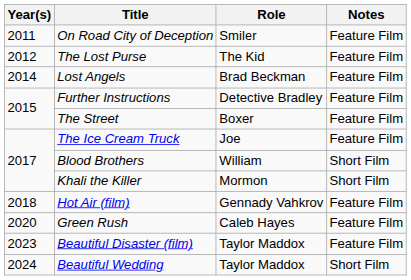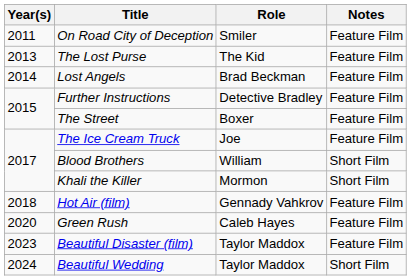 <table class="wikitable sortable">
 <tr>
 <th>Year(s)</th>
 <th>Title</th>
 <th>Role</th>
 <th class="unsortable">Notes</th>
 </tr>
 <tr>
 <td>2011</td>
 <td><em>On Road City of Deception</em></td>
 <td>Smiler</td>
 <td>Feature Film</td>
 </tr>
 <tr>
-<td>2012</td>
+<td>2013</td>
 <td><em>The Lost Purse</em></td>
 <td>The Kid</td>
 <td>Feature Film</td>
 </tr>
 <tr>
 <td>2014</td>
 <td><em>Lost Angels</em></td>
 <td>Brad Beckman</td>
 <td>Feature Film</td>
 </tr>
 <tr>
 <td rowspan="2">2015</td>
 <td><em>Further Instructions</em></td>
 <td>Detective Bradley</td>
 <td>Feature Film</td>
 </tr>
 <tr>
 <td><em>The Street</em></td>
 <td>Boxer</td>
 <td>Feature Film</td>
 </tr>
 <tr>
 <td rowspan="3">2017</td>
 <td><em><a href='#'>The Ice Cream Truck</a></em></td>
 <td>Joe</td>
 <td>Feature Film</td>
 </tr>
 <tr>
 <td><em>Blood Brothers</em></td>
 <td>William</td>
 <td>Short Film</td>
 </tr>
 <tr>
 <td><em>Khali the Killer</em></td>
 <td>Mormon</td>
 <td>Short Film</td>
 </tr>
 <tr>
 <td rowspan="1">2018</td>
 <td><em><a href='#'>Hot Air (film)</a></em></td>
 <td>Gennady Vahkrov</td>
 <td>Feature Film</td>
 </tr>
 <tr>
 <td rowspan="1">2020</td>
 <td><em>Green Rush</em></td>
 <td>Caleb Hayes</td>
 <td>Feature Film</td>
 </tr>
 <tr>
 <td rowspan="1">2023</td>
 <td><em><a href='#'>Beautiful Disaster (film)</a></em></td>
 <td>Taylor Maddox</td>
 <td>Feature Film</td>
 </tr>
 <tr>
 <td rowspan="1">2024</td>
 <td><em><a href='#'>Beautiful Wedding</a></em></td>
 <td>Taylor Maddox</td>
 <td>Short Film</td>
 </tr>
 </table>
